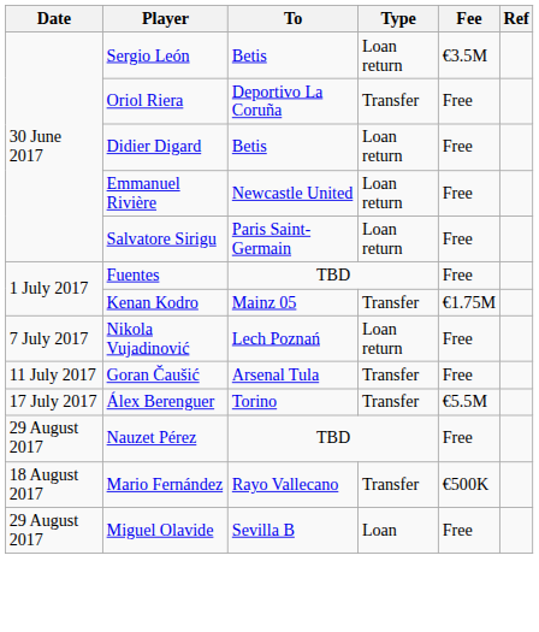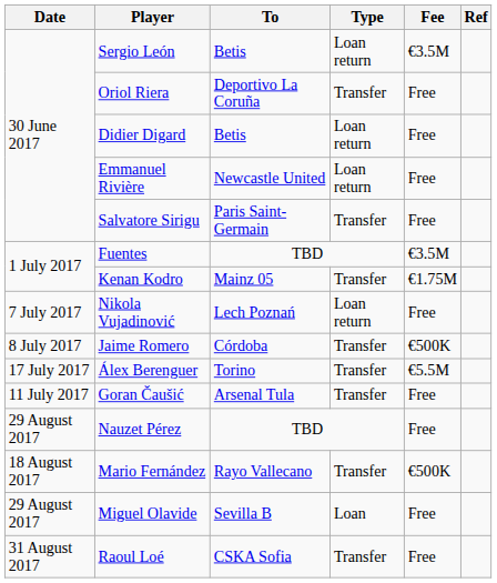 <table class="wikitable" style="width:80%;">
 <tr>
 <th>Date</th>
 <th>Player</th>
 <th>To</th>
 <th>Type</th>
 <th>Fee</th>
 <th>Ref</th>
 </tr>
 <tr>
 <td rowspan="5">30 June 2017</td>
 <td> <a href='#'>Sergio León</a></td>
 <td> <a href='#'>Betis</a></td>
 <td>Loan return</td>
 <td>€3.5M</td>
 <td></td>
 </tr>
 <tr>
 <td> <a href='#'>Oriol Riera</a></td>
 <td> <a href='#'>Deportivo La Coruña</a></td>
 <td>Transfer</td>
 <td>Free</td>
 <td></td>
 </tr>
 <tr>
 <td> <a href='#'>Didier Digard</a></td>
 <td> <a href='#'>Betis</a></td>
 <td>Loan return</td>
 <td>Free</td>
 <td></td>
 </tr>
 <tr>
 <td> <a href='#'>Emmanuel Rivière</a></td>
 <td> <a href='#'>Newcastle United</a></td>
 <td>Loan return</td>
 <td>Free</td>
 <td></td>
 </tr>
 <tr>
 <td> <a href='#'>Salvatore Sirigu</a></td>
 <td> <a href='#'>Paris Saint-Germain</a></td>
-<td>Loan return</td>
+<td>Transfer</td>
 <td>Free</td>
 <td></td>
 </tr>
 <tr>
 <td rowspan="2">1 July 2017</td>
 <td> <a href='#'>Fuentes</a></td>
 <td colspan="2" style="text-align:center;">TBD</td>
-<td>Free</td>
+<td>€3.5M</td>
 <td></td>
 </tr>
 <tr>
 <td> <a href='#'>Kenan Kodro</a></td>
 <td> <a href='#'>Mainz 05</a></td>
 <td>Transfer</td>
 <td>€1.75M</td>
 <td></td>
 </tr>
 <tr>
 <td>7 July 2017</td>
 <td> <a href='#'>Nikola Vujadinović</a></td>
 <td> <a href='#'>Lech Poznań</a></td>
 <td>Loan return</td>
 <td>Free</td>
 <td></td>
 </tr>
 <tr>
-<td>11 July 2017</td>
-<td> <a href='#'>Goran Čaušić</a></td>
-<td> <a href='#'>Arsenal Tula</a></td>
+<td>8 July 2017</td>
+<td> <a href='#'>Jaime Romero</a></td>
+<td> <a href='#'>Córdoba</a></td>
 <td>Transfer</td>
-<td>Free</td>
+<td>€500K</td>
 <td></td>
 </tr>
 <tr>
 <td>17 July 2017</td>
 <td> <a href='#'>Álex Berenguer</a></td>
 <td> <a href='#'>Torino</a></td>
 <td>Transfer</td>
 <td>€5.5M</td>
+<td></td>
+</tr>
+<tr>
+<td>11 July 2017</td>
+<td> <a href='#'>Goran Čaušić</a></td>
+<td> <a href='#'>Arsenal Tula</a></td>
+<td>Transfer</td>
+<td>Free</td>
 <td></td>
 </tr>
 <tr>
 <td>29 August 2017</td>
 <td> <a href='#'>Nauzet Pérez</a></td>
 <td colspan="2" style="text-align:center;">TBD</td>
 <td>Free</td>
 <td></td>
 </tr>
 <tr>
 <td>18 August 2017</td>
 <td> <a href='#'>Mario Fernández</a></td>
 <td> <a href='#'>Rayo Vallecano</a></td>
 <td>Transfer</td>
 <td>€500K</td>
 <td></td>
 </tr>
 <tr>
 <td>29 August 2017</td>
 <td> <a href='#'>Miguel Olavide</a></td>
 <td> <a href='#'>Sevilla B</a></td>
 <td>Loan</td>
 <td>Free</td>
 <td></td>
 </tr>
+<tr>
+<td>31 August 2017</td>
+<td> <a href='#'>Raoul Loé</a></td>
+<td> <a href='#'>CSKA Sofia</a></td>
+<td>Transfer</td>
+<td>Free</td>
+<td></td>
+</tr>
 </table>
